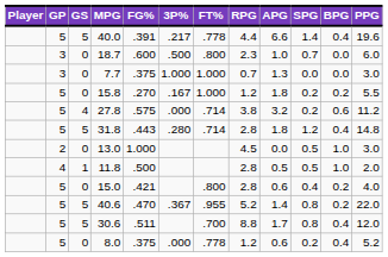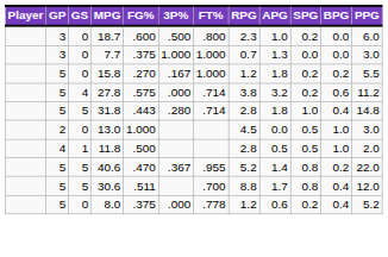 <table class="wikitable sortable" style="text-align:right;">
 <tr>
 <th style="background:#753BBD; color:#FFFFFF; border-top:#010101 3px solid; border-bottom:#010101 3px solid;">Player</th>
 <th style="background:#753BBD; color:#FFFFFF; border-top:#010101 3px solid; border-bottom:#010101 3px solid;">GP</th>
 <th style="background:#753BBD; color:#FFFFFF; border-top:#010101 3px solid; border-bottom:#010101 3px solid;">GS</th>
 <th style="background:#753BBD; color:#FFFFFF; border-top:#010101 3px solid; border-bottom:#010101 3px solid;">MPG</th>
 <th style="background:#753BBD; color:#FFFFFF; border-top:#010101 3px solid; border-bottom:#010101 3px solid;">FG%</th>
 <th style="background:#753BBD; color:#FFFFFF; border-top:#010101 3px solid; border-bottom:#010101 3px solid;">3P%</th>
 <th style="background:#753BBD; color:#FFFFFF; border-top:#010101 3px solid; border-bottom:#010101 3px solid;">FT%</th>
 <th style="background:#753BBD; color:#FFFFFF; border-top:#010101 3px solid; border-bottom:#010101 3px solid;">RPG</th>
 <th style="background:#753BBD; color:#FFFFFF; border-top:#010101 3px solid; border-bottom:#010101 3px solid;">APG</th>
 <th style="background:#753BBD; color:#FFFFFF; border-top:#010101 3px solid; border-bottom:#010101 3px solid;">SPG</th>
 <th style="background:#753BBD; color:#FFFFFF; border-top:#010101 3px solid; border-bottom:#010101 3px solid;">BPG</th>
 <th style="background:#753BBD; color:#FFFFFF; border-top:#010101 3px solid; border-bottom:#010101 3px solid;">PPG</th>
 </tr>
 <tr>
 <td></td>
-<td>5</td>
-<td>5</td>
-<td>40.0</td>
-<td>.391</td>
-<td>.217</td>
-<td>.778</td>
-<td>4.4</td>
-<td>6.6</td>
-<td>1.4</td>
-<td>0.4</td>
-<td>19.6</td>
-</tr>
-<tr>
-<td></td>
 <td>3</td>
 <td>0</td>
 <td>18.7</td>
 <td>.600</td>
 <td>.500</td>
 <td>.800</td>
 <td>2.3</td>
 <td>1.0</td>
-<td>0.7</td>
+<td>0.2</td>
 <td>0.0</td>
 <td>6.0</td>
 </tr>
 <tr>
 <td></td>
 <td>3</td>
 <td>0</td>
 <td>7.7</td>
 <td>.375</td>
 <td>1.000</td>
 <td>1.000</td>
 <td>0.7</td>
 <td>1.3</td>
 <td>0.0</td>
 <td>0.0</td>
 <td>3.0</td>
 </tr>
 <tr>
 <td></td>
 <td>5</td>
 <td>0</td>
 <td>15.8</td>
 <td>.270</td>
 <td>.167</td>
 <td>1.000</td>
 <td>1.2</td>
 <td>1.8</td>
 <td>0.2</td>
 <td>0.2</td>
 <td>5.5</td>
 </tr>
 <tr>
 <td></td>
 <td>5</td>
 <td>4</td>
 <td>27.8</td>
 <td>.575</td>
 <td>.000</td>
 <td>.714</td>
 <td>3.8</td>
 <td>3.2</td>
 <td>0.2</td>
 <td>0.6</td>
 <td>11.2</td>
 </tr>
 <tr>
 <td></td>
 <td>5</td>
 <td>5</td>
 <td>31.8</td>
 <td>.443</td>
 <td>.280</td>
 <td>.714</td>
 <td>2.8</td>
 <td>1.8</td>
-<td>1.2</td>
+<td>1.0</td>
 <td>0.4</td>
 <td>14.8</td>
 </tr>
 <tr>
 <td></td>
 <td>2</td>
 <td>0</td>
 <td>13.0</td>
 <td>1.000</td>
 <td></td>
 <td></td>
 <td>4.5</td>
 <td>0.0</td>
 <td>0.5</td>
 <td>1.0</td>
 <td>3.0</td>
 </tr>
 <tr>
 <td></td>
 <td>4</td>
 <td>1</td>
 <td>11.8</td>
 <td>.500</td>
 <td></td>
 <td></td>
 <td>2.8</td>
 <td>0.5</td>
 <td>0.5</td>
 <td>1.0</td>
 <td>2.0</td>
-</tr>
-<tr>
-<td></td>
-<td>5</td>
-<td>0</td>
-<td>15.0</td>
-<td>.421</td>
-<td></td>
-<td>.800</td>
-<td>2.8</td>
-<td>0.6</td>
-<td>0.4</td>
-<td>0.2</td>
-<td>4.0</td>
 </tr>
 <tr>
 <td></td>
 <td>5</td>
 <td>5</td>
 <td>40.6</td>
 <td>.470</td>
 <td>.367</td>
 <td>.955</td>
 <td>5.2</td>
 <td>1.4</td>
 <td>0.8</td>
 <td>0.2</td>
 <td>22.0</td>
 </tr>
 <tr>
 <td></td>
 <td>5</td>
 <td>5</td>
 <td>30.6</td>
 <td>.511</td>
 <td></td>
 <td>.700</td>
 <td>8.8</td>
 <td>1.7</td>
 <td>0.8</td>
 <td>0.4</td>
 <td>12.0</td>
 </tr>
 <tr>
 <td></td>
 <td>5</td>
 <td>0</td>
 <td>8.0</td>
 <td>.375</td>
 <td>.000</td>
 <td>.778</td>
 <td>1.2</td>
 <td>0.6</td>
 <td>0.2</td>
 <td>0.4</td>
 <td>5.2</td>
 </tr>
 </table>
